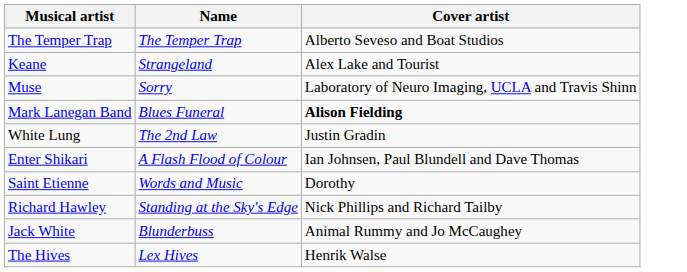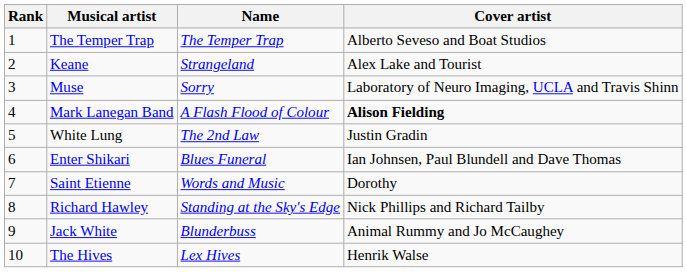 <table class=wikitable>
 <tr>
+<th>Rank</th>
 <th>Musical artist</th>
 <th>Name</th>
 <th>Cover artist</th>
 </tr>
 <tr>
+<td>1</td>
 <td><a href='#'>The Temper Trap</a></td>
 <td><em><a href='#'>The Temper Trap</a></em></td>
 <td>Alberto Seveso and Boat Studios</td>
 </tr>
 <tr>
+<td>2</td>
 <td><a href='#'>Keane</a></td>
 <td><em><a href='#'>Strangeland</a></em></td>
 <td>Alex Lake and Tourist</td>
 </tr>
 <tr>
+<td>3</td>
 <td><a href='#'>Muse</a></td>
 <td><em><a href='#'>Sorry</a></em></td>
 <td>Laboratory of Neuro Imaging, <a href='#'>UCLA</a> and Travis Shinn</td>
 </tr>
 <tr>
+<td>4</td>
 <td><a href='#'>Mark Lanegan Band</a></td>
-<td><em><a href='#'>Blues Funeral</a></em></td>
+<td><em><a href='#'>A Flash Flood of Colour</a></em></td>
 <td><strong>Alison Fielding</strong></td>
 </tr>
 <tr>
+<td>5</td>
 <td>White Lung</td>
 <td><em><a href='#'>The 2nd Law</a></em></td>
 <td>Justin Gradin</td>
 </tr>
 <tr>
+<td>6</td>
 <td><a href='#'>Enter Shikari</a></td>
-<td><em><a href='#'>A Flash Flood of Colour</a></em></td>
+<td><em><a href='#'>Blues Funeral</a></em></td>
 <td>Ian Johnsen, Paul Blundell and Dave Thomas</td>
 </tr>
 <tr>
+<td>7</td>
 <td><a href='#'>Saint Etienne</a></td>
 <td><em><a href='#'>Words and Music</a></em></td>
 <td>Dorothy</td>
 </tr>
 <tr>
+<td>8</td>
 <td><a href='#'>Richard Hawley</a></td>
 <td><em><a href='#'>Standing at the Sky's Edge</a></em></td>
 <td>Nick Phillips and Richard Tailby</td>
 </tr>
 <tr>
+<td>9</td>
 <td><a href='#'>Jack White</a></td>
 <td><em><a href='#'>Blunderbuss</a></em></td>
 <td>Animal Rummy and Jo McCaughey</td>
 </tr>
 <tr>
+<td>10</td>
 <td><a href='#'>The Hives</a></td>
 <td><em><a href='#'>Lex Hives</a></em></td>
 <td>Henrik Walse</td>
 </tr>
 </table>
